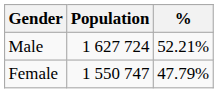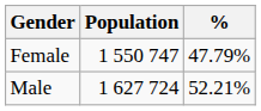 <table class="wikitable" style="font-size: 95%; text-align: right">
 <tr>
 <th>Gender</th>
 <th>Population</th>
 <th>%</th>
 </tr>
 <tr>
+<td align=left>Female</td>
+<td>1 550 747</td>
+<td>47.79%</td>
+</tr>
+<tr>
 <td align=left>Male</td>
 <td>1 627 724</td>
 <td>52.21%</td>
 </tr>
-<tr>
-<td align=left>Female</td>
-<td>1 550 747</td>
-<td>47.79%</td>
-</tr>
 </table>
